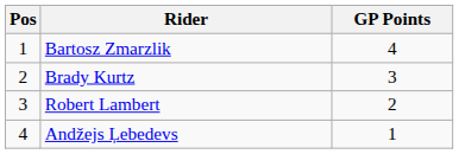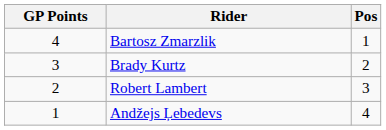 <table class="wikitable" style="font-size: 100%">
 <tr>
+<th width=100>GP Points</th>
+<th width=250>Rider</th>
 <th width=20>Pos</th>
-<th width=250>Rider</th>
-<th width=100>GP Points</th>
+</tr>
+<tr align=center>
+<td>4</td>
+<td align="left"> <a href='#'>Bartosz Zmarzlik</a></td>
+<td>1</td>
+</tr>
+<tr align=center>
+<td>3</td>
+<td align="left"> <a href='#'>Brady Kurtz</a></td>
+<td>2</td>
+</tr>
+<tr align=center>
+<td>2</td>
+<td align="left"> <a href='#'>Robert Lambert</a></td>
+<td>3</td>
 </tr>
 <tr align=center>
 <td>1</td>
-<td align="left"> <a href='#'>Bartosz Zmarzlik</a></td>
+<td align="left"> <a href='#'>Andžejs Ļebedevs</a></td>
 <td>4</td>
 </tr>
-<tr align=center>
-<td>2</td>
-<td align="left"> <a href='#'>Brady Kurtz</a></td>
-<td>3</td>
-</tr>
-<tr align=center>
-<td>3</td>
-<td align="left"> <a href='#'>Robert Lambert</a></td>
-<td>2</td>
-</tr>
-<tr align=center>
-<td>4</td>
-<td align="left"> <a href='#'>Andžejs Ļebedevs</a></td>
-<td>1</td>
-</tr>
 </table>
